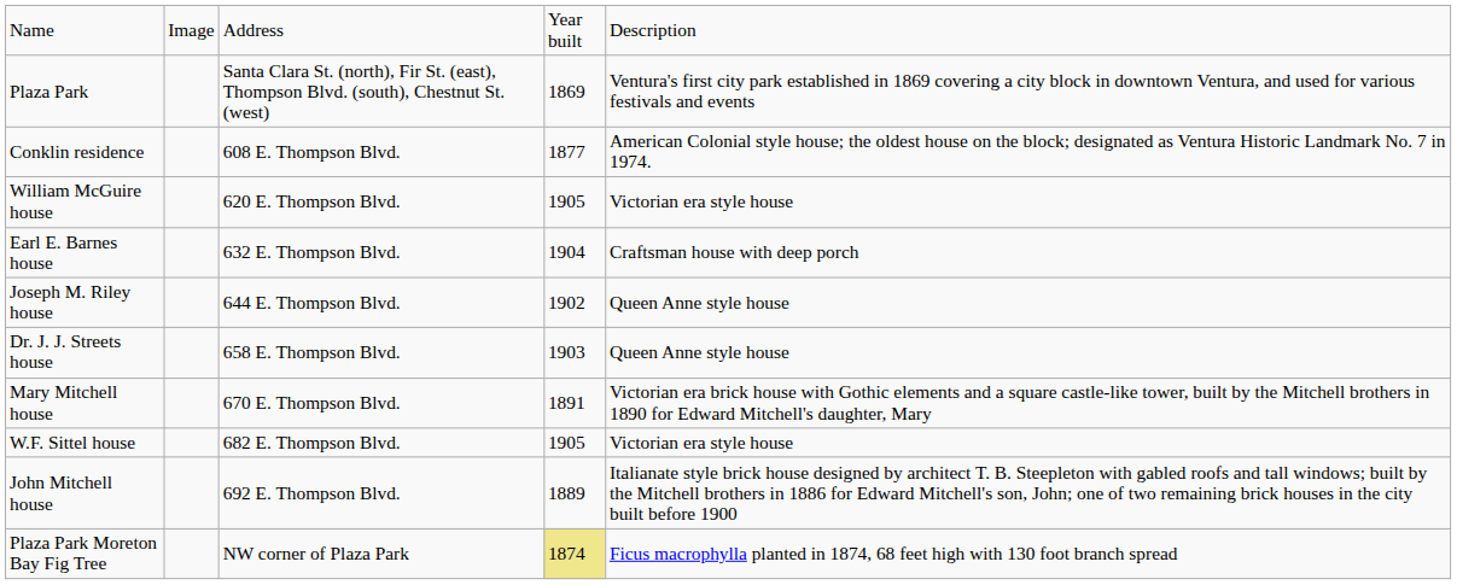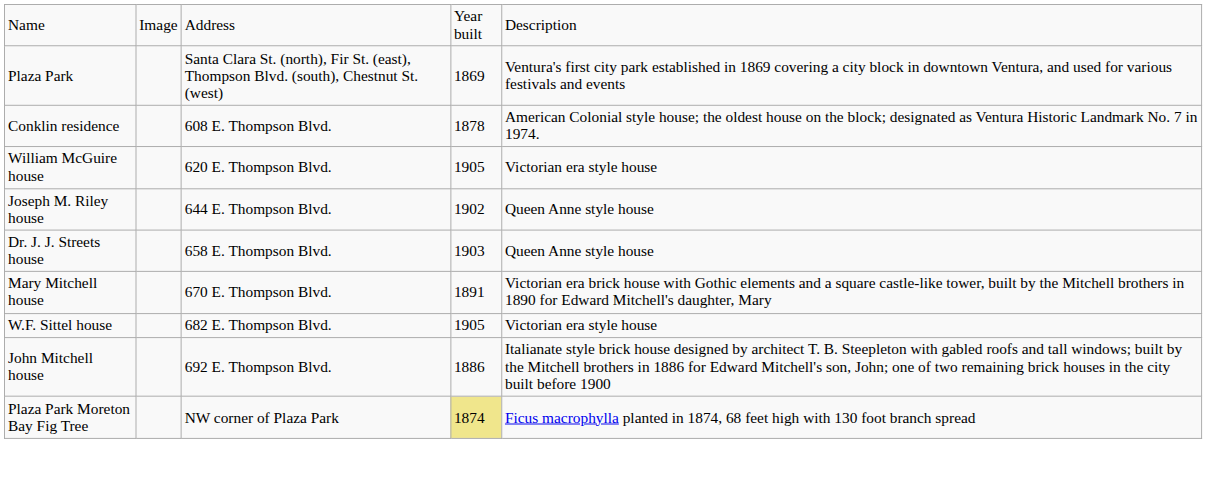 <table class="wikitable">
 <tr>
 <td>Name</td>
 <td>Image</td>
 <td>Address</td>
 <td>Year built</td>
 <td>Description</td>
 </tr>
 <tr>
 <td>Plaza Park</td>
 <td></td>
 <td>Santa Clara St. (north), Fir St. (east), Thompson Blvd. (south), Chestnut St. (west)</td>
 <td>1869</td>
 <td>Ventura's first city park established in 1869 covering a city block in downtown Ventura, and used for various festivals and events</td>
 </tr>
 <tr>
 <td>Conklin residence</td>
 <td></td>
 <td>608 E. Thompson Blvd.</td>
-<td>1877</td>
+<td>1878</td>
 <td>American Colonial style house; the oldest house on the block; designated as Ventura Historic Landmark No. 7 in 1974.</td>
 </tr>
 <tr>
 <td>William McGuire house</td>
 <td></td>
 <td>620 E. Thompson Blvd.</td>
 <td>1905</td>
 <td>Victorian era style house</td>
-</tr>
-<tr>
-<td>Earl E. Barnes house</td>
-<td></td>
-<td>632 E. Thompson Blvd.</td>
-<td>1904</td>
-<td>Craftsman house with deep porch</td>
 </tr>
 <tr>
 <td>Joseph M. Riley house</td>
 <td></td>
 <td>644 E. Thompson Blvd.</td>
 <td>1902</td>
 <td>Queen Anne style house</td>
 </tr>
 <tr>
 <td>Dr. J. J. Streets house</td>
 <td></td>
 <td>658 E. Thompson Blvd.</td>
 <td>1903</td>
 <td>Queen Anne style house</td>
 </tr>
 <tr>
 <td>Mary Mitchell house</td>
 <td></td>
 <td>670 E. Thompson Blvd.</td>
 <td>1891</td>
 <td>Victorian era brick house with Gothic elements and a square castle-like tower, built by the Mitchell brothers in 1890 for Edward Mitchell's daughter, Mary</td>
 </tr>
 <tr>
 <td>W.F. Sittel house</td>
 <td></td>
 <td>682 E. Thompson Blvd.</td>
 <td>1905</td>
 <td>Victorian era style house</td>
 </tr>
 <tr>
 <td>John Mitchell house</td>
 <td></td>
 <td>692 E. Thompson Blvd.</td>
-<td>1889</td>
+<td>1886</td>
 <td>Italianate style brick house designed by architect T. B. Steepleton with gabled roofs and tall windows; built by the Mitchell brothers in 1886 for Edward Mitchell's son, John; one of two remaining brick houses in the city built before 1900</td>
 </tr>
 <tr>
 <td>Plaza Park Moreton Bay Fig Tree</td>
 <td></td>
 <td>NW corner of Plaza Park</td>
 <td style="background: khaki;">1874</td>
 <td><a href='#'>Ficus macrophylla</a> planted in 1874, 68 feet high with 130 foot branch spread</td>
 </tr>
 </table>
